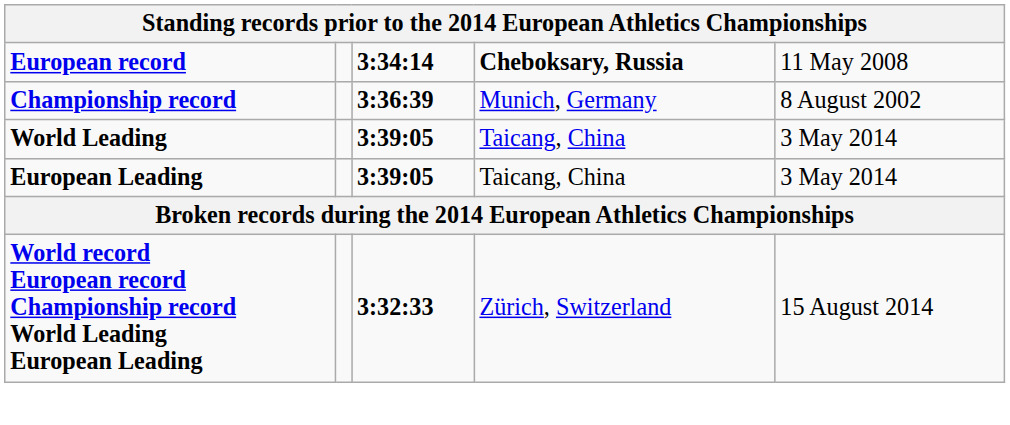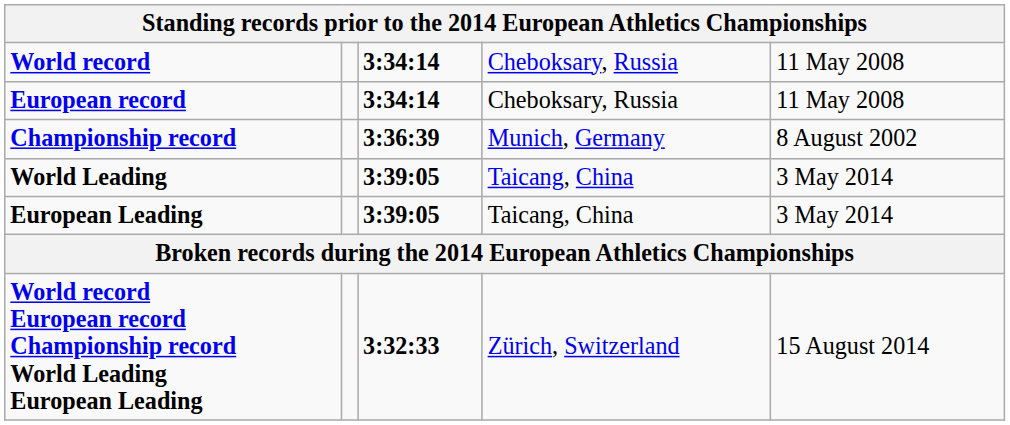 <table class="wikitable" width=75%>
 <tr>
 <th colspan="5">Standing records prior to the 2014 European Athletics Championships</th>
 </tr>
 <tr>
+<td><strong><a href='#'>World record</a></strong></td>
+<td></td>
+<td><strong>3:34:14</strong></td>
+<td><a href='#'>Cheboksary</a>, <a href='#'>Russia</a></td>
+<td>11 May 2008</td>
+</tr>
+<tr>
 <td><strong><a href='#'>European record</a></strong></td>
 <td></td>
 <td><strong>3:34:14</strong></td>
-<td><strong>Cheboksary, Russia</strong></td>
+<td>Cheboksary, Russia</td>
 <td>11 May 2008</td>
 </tr>
 <tr>
 <td><strong><a href='#'>Championship record</a></strong></td>
 <td></td>
 <td><strong>3:36:39</strong></td>
 <td><a href='#'>Munich</a>, <a href='#'>Germany</a></td>
 <td>8 August 2002</td>
 </tr>
 <tr>
 <td><strong>World Leading</strong></td>
 <td></td>
 <td><strong>3:39:05</strong></td>
 <td><a href='#'>Taicang</a>, <a href='#'>China</a></td>
 <td>3 May 2014</td>
 </tr>
 <tr>
 <td><strong>European Leading</strong></td>
 <td></td>
 <td><strong>3:39:05</strong></td>
 <td>Taicang, China</td>
 <td>3 May 2014</td>
 </tr>
 <tr>
 <th colspan="5">Broken records during the 2014 European Athletics Championships</th>
 </tr>
 <tr>
 <td><strong><a href='#'>World record</a></strong><br><strong><a href='#'>European record</a></strong><br><strong><a href='#'>Championship record</a></strong><br><strong>World Leading</strong><br><strong>European Leading</strong></td>
 <td></td>
 <td><strong>3:32:33</strong></td>
 <td><a href='#'>Zürich</a>, <a href='#'>Switzerland</a></td>
 <td>15 August 2014</td>
 </tr>
 </table>
